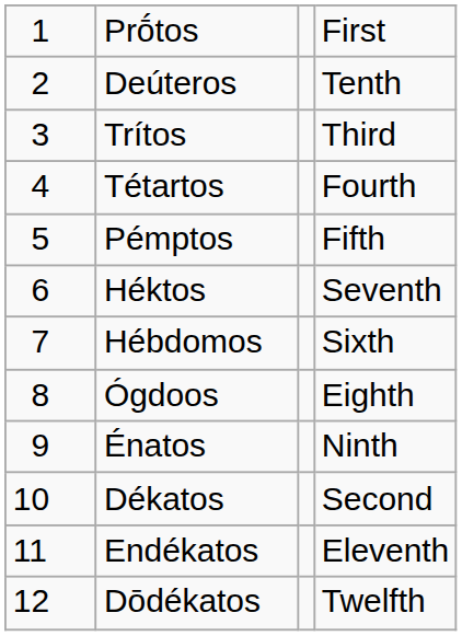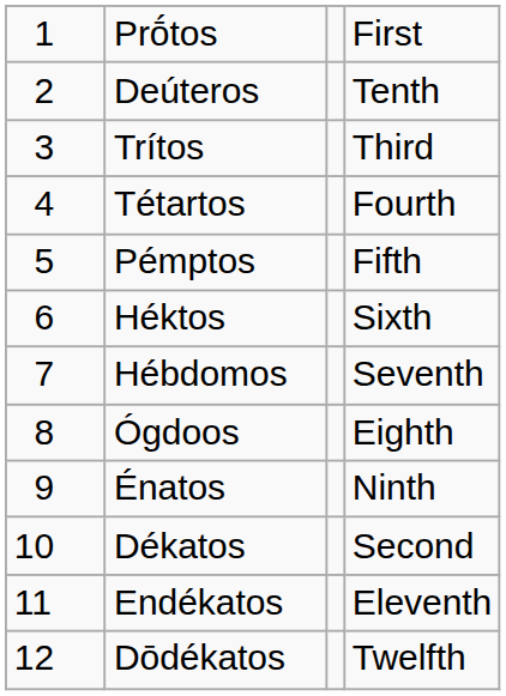 <table class="wikitable">
 <tr>
 <td>  1</td>
 <td>Prṓtos</td>
 <td></td>
 <td>First</td>
 </tr>
 <tr>
 <td>  2</td>
 <td>Deúteros</td>
 <td></td>
 <td>Tenth</td>
 </tr>
 <tr>
 <td>  3</td>
 <td>Trítos</td>
 <td></td>
 <td>Third</td>
 </tr>
 <tr>
 <td>  4</td>
 <td>Tétartos</td>
 <td></td>
 <td>Fourth</td>
 </tr>
 <tr>
 <td>  5</td>
 <td>Pémptos</td>
 <td></td>
 <td>Fifth</td>
 </tr>
 <tr>
 <td>  6</td>
 <td>Héktos</td>
 <td></td>
-<td>Seventh</td>
+<td>Sixth</td>
 </tr>
 <tr>
 <td>  7</td>
 <td>Hébdomos</td>
 <td></td>
-<td>Sixth</td>
+<td>Seventh</td>
 </tr>
 <tr>
 <td>  8</td>
 <td>Ógdoos</td>
 <td></td>
 <td>Eighth</td>
 </tr>
 <tr>
 <td>  9</td>
 <td>Énatos</td>
 <td></td>
 <td>Ninth</td>
 </tr>
 <tr>
 <td>10</td>
 <td>Dékatos</td>
 <td></td>
 <td>Second</td>
 </tr>
 <tr>
 <td>11  </td>
 <td>Endékatos </td>
 <td></td>
 <td>Eleventh</td>
 </tr>
 <tr>
 <td>12</td>
 <td>Dōdékatos</td>
 <td></td>
 <td>Twelfth</td>
 </tr>
 </table>
